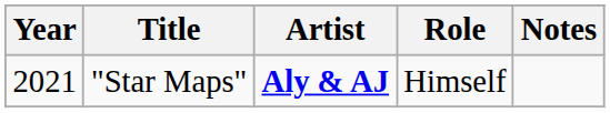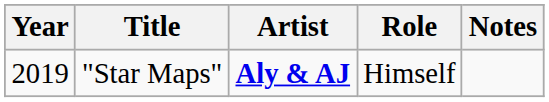 <table class="wikitable sortable">
 <tr>
 <th>Year</th>
 <th>Title</th>
 <th>Artist</th>
 <th>Role</th>
 <th>Notes</th>
 </tr>
 <tr>
-<td>2021</td>
+<td>2019</td>
 <td>"Star Maps"</td>
 <td><strong><a href='#'>Aly & AJ</a></strong></td>
 <td>Himself</td>
 <td></td>
 </tr>
 </table>
